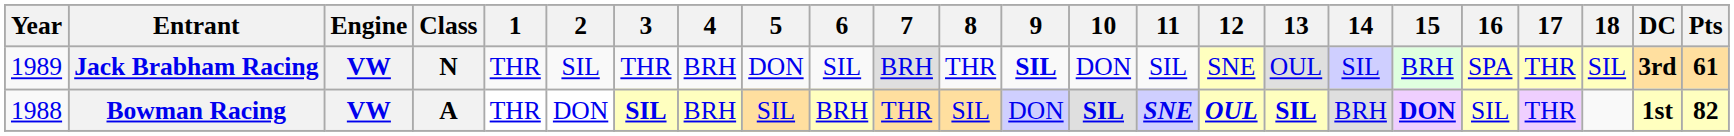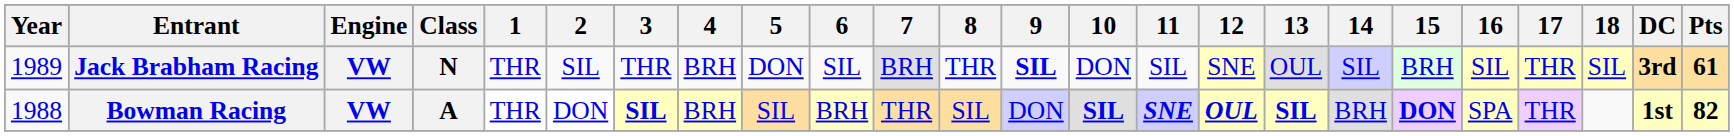 <table class="wikitable" style="text-align:center; font-size:85%">
 <tr>
 <th>Year</th>
 <th>Entrant</th>
 <th>Engine</th>
 <th>Class</th>
 <th>1</th>
 <th>2</th>
 <th>3</th>
 <th>4</th>
 <th>5</th>
 <th>6</th>
 <th>7</th>
 <th>8</th>
 <th>9</th>
 <th>10</th>
 <th>11</th>
 <th>12</th>
 <th>13</th>
 <th>14</th>
 <th>15</th>
 <th>16</th>
 <th>17</th>
 <th>18</th>
 <th>DC</th>
 <th>Pts</th>
 </tr>
 <tr>
 <td><a href='#'>1989</a></td>
 <th nowrap><a href='#'>Jack Brabham Racing</a></th>
 <th nowrap><a href='#'>VW</a></th>
 <th>N</th>
 <td><a href='#'>THR</a></td>
 <td><a href='#'>SIL</a></td>
 <td><a href='#'>THR</a></td>
 <td><a href='#'>BRH</a></td>
 <td><a href='#'>DON</a></td>
 <td><a href='#'>SIL</a></td>
 <td style="background:#DFDFDF;"><a href='#'>BRH</a><br></td>
 <td><a href='#'>THR</a></td>
 <td><strong><a href='#'>SIL</a></strong></td>
 <td><a href='#'>DON</a></td>
 <td><a href='#'>SIL</a></td>
 <td style="background:#FFFFBF;"><a href='#'>SNE</a><br></td>
 <td style="background:#DFDFDF;"><a href='#'>OUL</a><br></td>
 <td style="background:#CFCFFF;"><a href='#'>SIL</a><br></td>
 <td style="background:#DFFFDF;"><a href='#'>BRH</a><br></td>
-<td style="background:#FFFFBF;"><a href='#'>SPA</a><br></td>
+<td style="background:#FFFFBF;"><a href='#'>SIL</a><br></td>
 <td style="background:#FFFFBF;"><a href='#'>THR</a><br></td>
 <td style="background:#FFFFBF;"><a href='#'>SIL</a><br></td>
 <th style="background:#FFDF9F;">3rd</th>
 <th style="background:#FFDF9F;">61</th>
 </tr>
 <tr>
 <td><a href='#'>1988</a></td>
 <th nowrap><a href='#'>Bowman Racing</a></th>
 <th nowrap><a href='#'>VW</a></th>
 <th>A</th>
 <td style="background:#FFFFFF;"><a href='#'>THR</a><br></td>
 <td style="background:#FFFFFF;"><a href='#'>DON</a><br></td>
 <td style="background:#FFFFBF;"><strong><a href='#'>SIL</a></strong><br></td>
 <td style="background:#FFFFBF;"><a href='#'>BRH</a><br></td>
 <td style="background:#FFDF9F;"><a href='#'>SIL</a><br></td>
 <td style="background:#FFFFBF;"><a href='#'>BRH</a><br></td>
 <td style="background:#FFDF9F;"><a href='#'>THR</a><br></td>
 <td style="background:#FFDF9F;"><a href='#'>SIL</a><br></td>
 <td style="background:#CFCFFF;"><a href='#'>DON</a><br></td>
 <td style="background:#DFDFDF;"><strong><a href='#'>SIL</a></strong><br></td>
 <td style="background:#CFCFFF;"><strong><em><a href='#'>SNE</a></em></strong><br></td>
 <td style="background:#FFFFBF;"><strong><em><a href='#'>OUL</a></em></strong><br></td>
 <td style="background:#FFFFBF;"><strong><a href='#'>SIL</a></strong><br></td>
 <td style="background:#DFDFDF;"><a href='#'>BRH</a><em><br></td>
 <td style="background:#EFCFFF"><strong><a href='#'>DON</a></strong><br></td>
-<td style="background:#FFFFBF;"><a href='#'>SIL</a><br></td>
+<td style="background:#FFFFBF;"><a href='#'>SPA</a><br></td>
 <td style="background:#EFCFFF;"><a href='#'>THR</a><br></td>
 <td></td>
 <th style="background:#FFFFBF;">1st</th>
 <th style="background:#FFFFBF;">82</th>
 </tr>
 </table>
